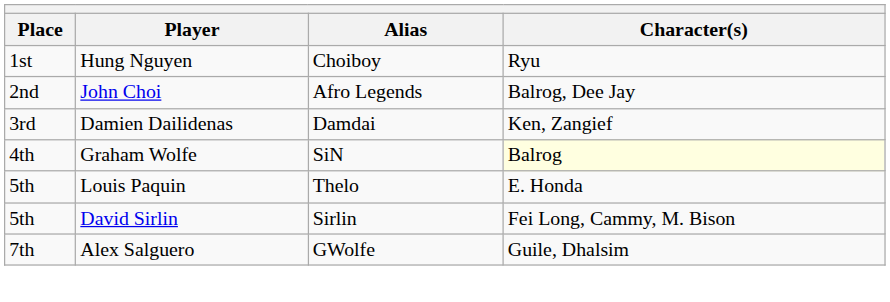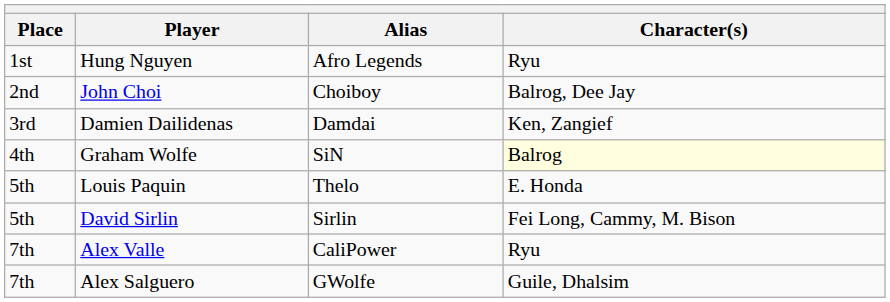 <table class="wikitable">
 <tr>
 <th colspan=4></th>
 </tr>
 <tr>
 <th style="width:50px;">Place</th>
 <th style="width:180px;">Player</th>
 <th style="width:150px;">Alias</th>
 <th style="width:300px;">Character(s)</th>
 </tr>
 <tr>
 <td>1st</td>
 <td> Hung Nguyen</td>
-<td>Choiboy</td>
+<td>Afro Legends</td>
 <td>Ryu</td>
 </tr>
 <tr>
 <td>2nd</td>
 <td> <a href='#'>John Choi</a></td>
-<td>Afro Legends</td>
+<td>Choiboy</td>
 <td>Balrog, Dee Jay</td>
 </tr>
 <tr>
 <td>3rd</td>
 <td> Damien Dailidenas</td>
 <td>Damdai</td>
 <td>Ken, Zangief</td>
 </tr>
 <tr>
 <td>4th</td>
 <td> Graham Wolfe</td>
 <td>SiN</td>
 <td style="background: lightyellow;">Balrog</td>
 </tr>
 <tr>
 <td>5th</td>
 <td> Louis Paquin</td>
 <td>Thelo</td>
 <td>E. Honda</td>
 </tr>
 <tr>
 <td>5th</td>
 <td> <a href='#'>David Sirlin</a></td>
 <td>Sirlin</td>
 <td>Fei Long, Cammy, M. Bison</td>
 </tr>
 <tr>
 <td>7th</td>
+<td> <a href='#'>Alex Valle</a></td>
+<td>CaliPower</td>
+<td>Ryu</td>
+</tr>
+<tr>
+<td>7th</td>
 <td> Alex Salguero</td>
 <td>GWolfe</td>
 <td>Guile, Dhalsim</td>
 </tr>
 </table>
